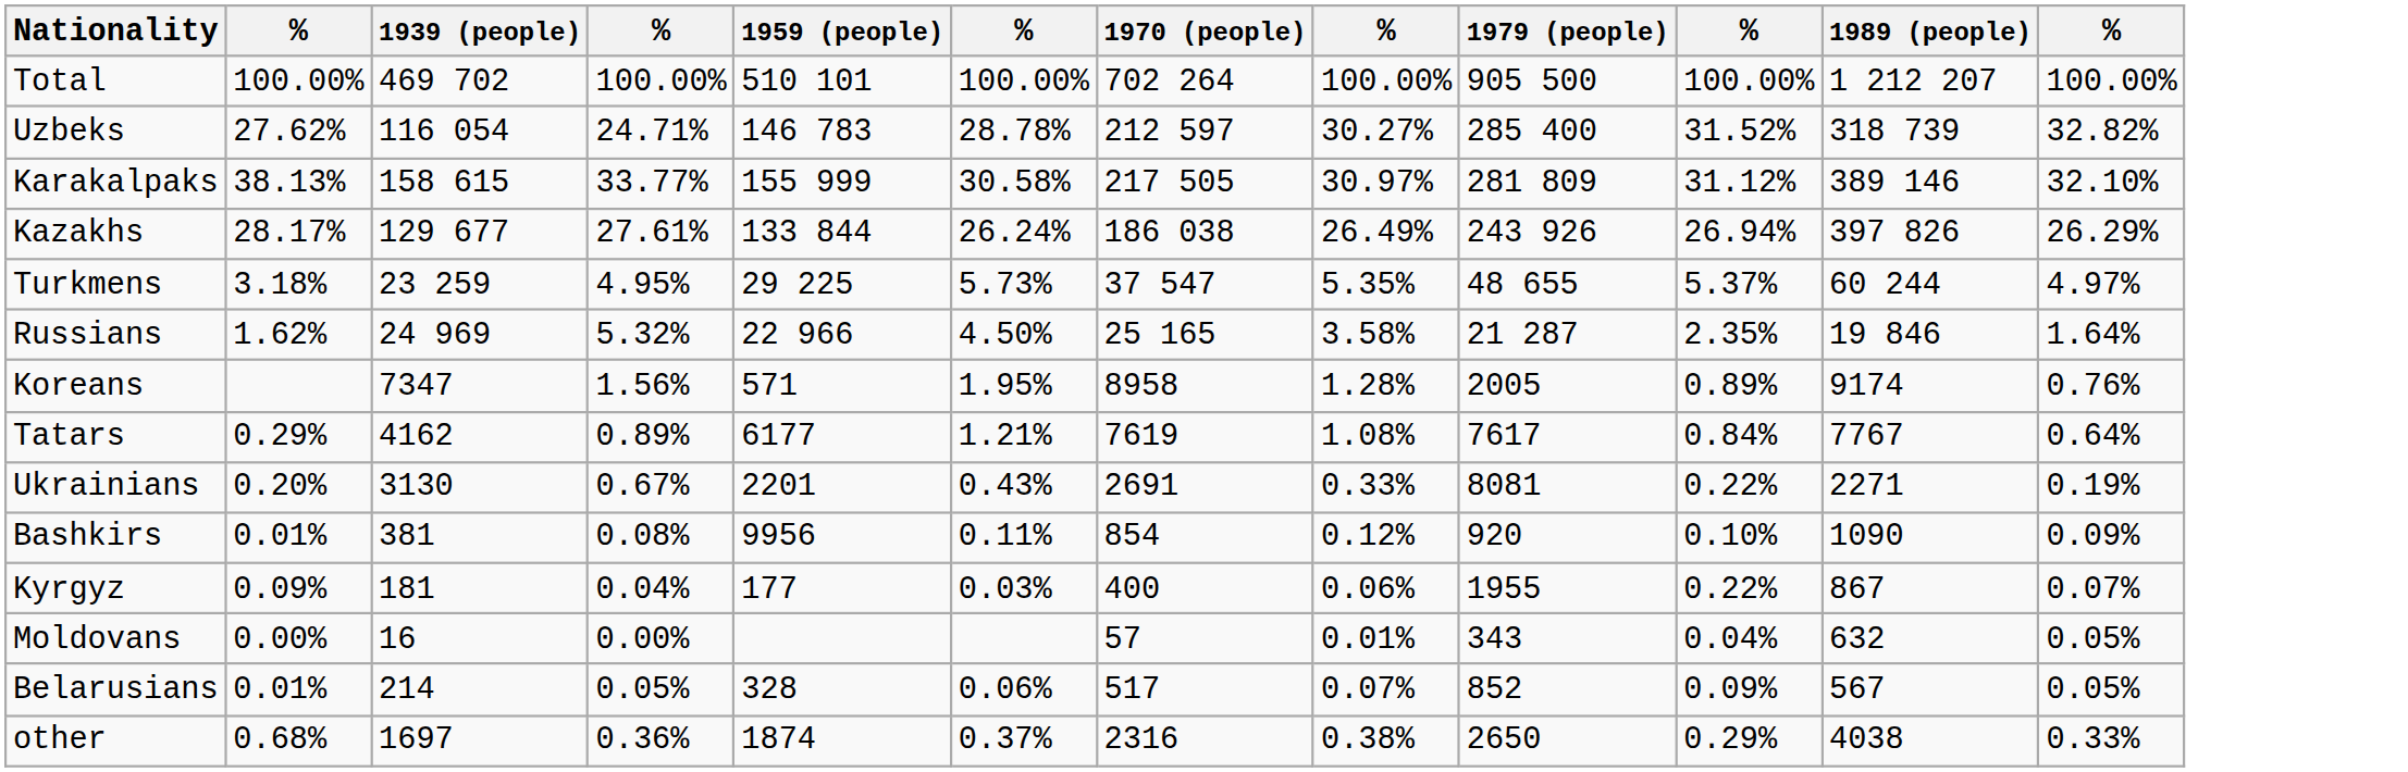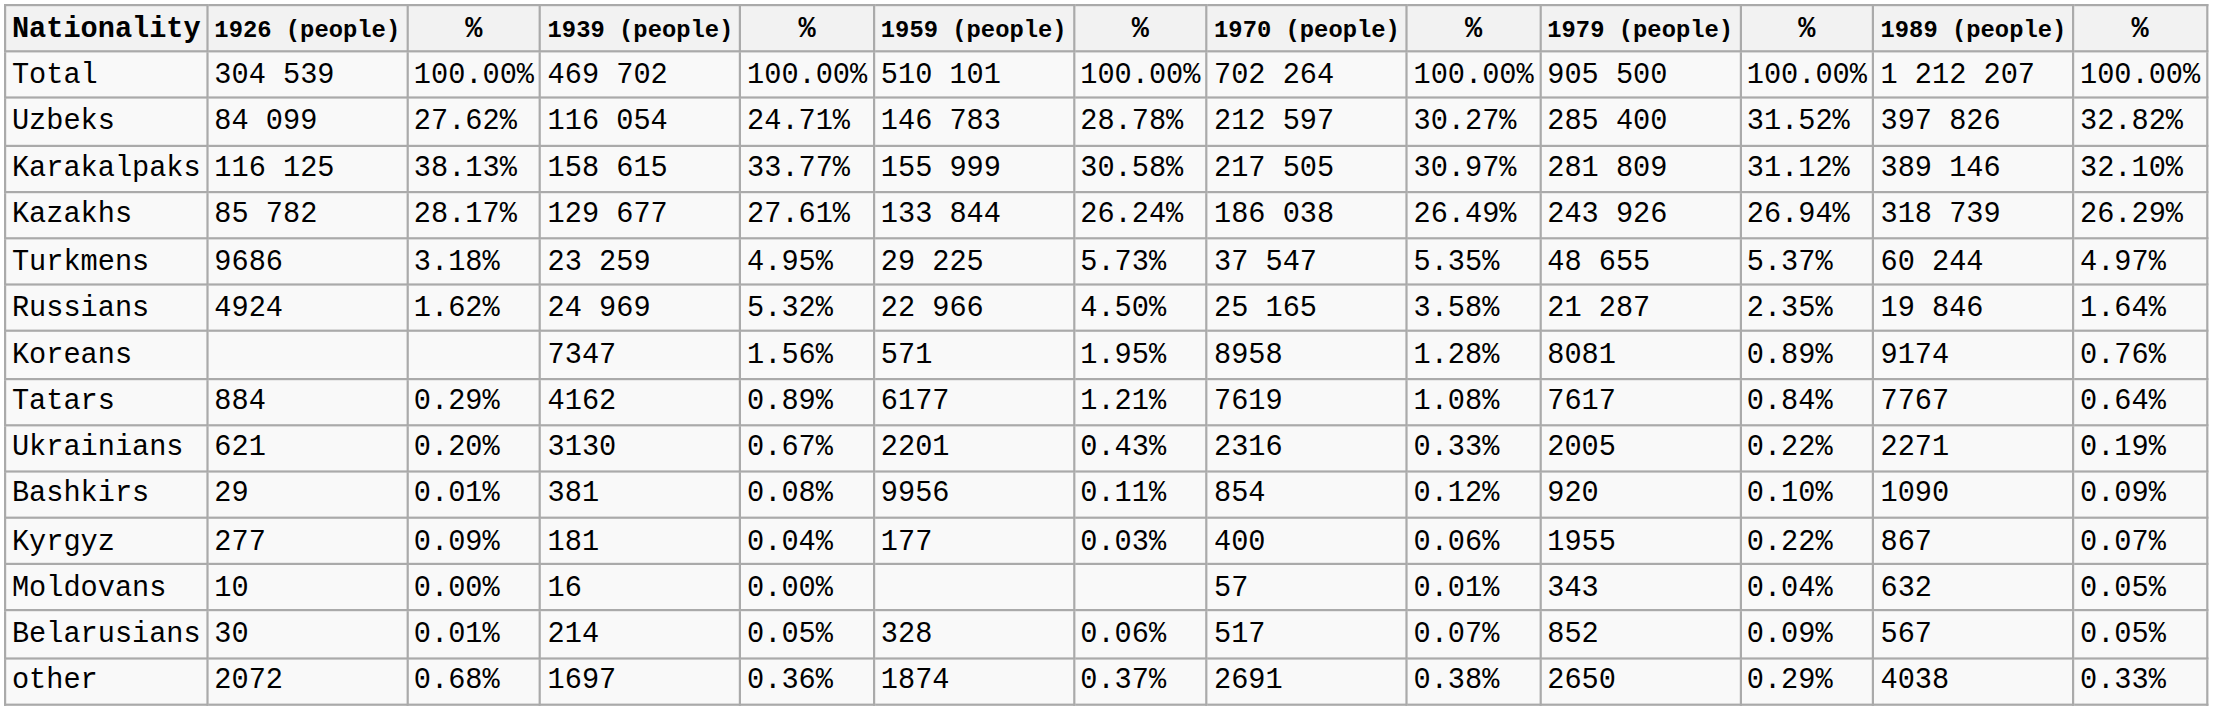 <table class="wikitable sortable">
 <tr>
 <th>Nationality</th>
+<th><small>1926  (people)</small></th>
 <th>%</th>
 <th><small>1939  (people)</small></th>
 <th>%</th>
 <th><small>1959  (people)</small></th>
 <th>%</th>
 <th><small>1970  (people)</small></th>
 <th>%</th>
 <th><small>1979  (people)</small></th>
 <th>%</th>
 <th><small>1989  (people)</small></th>
 <th>%</th>
 </tr>
 <tr>
 <td>Total</td>
+<td>304 539</td>
 <td>100.00%</td>
 <td>469 702</td>
 <td>100.00%</td>
 <td>510 101</td>
 <td>100.00%</td>
 <td>702 264</td>
 <td>100.00%</td>
 <td>905 500</td>
 <td>100.00%</td>
 <td>1 212 207</td>
 <td>100.00%</td>
 </tr>
 <tr>
 <td>Uzbeks</td>
+<td>84 099</td>
 <td>27.62%</td>
 <td>116 054</td>
 <td>24.71%</td>
 <td>146 783</td>
 <td>28.78%</td>
 <td>212 597</td>
 <td>30.27%</td>
 <td>285 400</td>
 <td>31.52%</td>
-<td>318 739</td>
+<td>397 826</td>
 <td>32.82%</td>
 </tr>
 <tr>
 <td>Karakalpaks</td>
+<td>116 125</td>
 <td>38.13%</td>
 <td>158 615</td>
 <td>33.77%</td>
 <td>155 999</td>
 <td>30.58%</td>
 <td>217 505</td>
 <td>30.97%</td>
 <td>281 809</td>
 <td>31.12%</td>
 <td>389 146</td>
 <td>32.10%</td>
 </tr>
 <tr>
 <td>Kazakhs</td>
+<td>85 782</td>
 <td>28.17%</td>
 <td>129 677</td>
 <td>27.61%</td>
 <td>133 844</td>
 <td>26.24%</td>
 <td>186 038</td>
 <td>26.49%</td>
 <td>243 926</td>
 <td>26.94%</td>
-<td>397 826</td>
+<td>318 739</td>
 <td>26.29%</td>
 </tr>
 <tr>
 <td>Turkmens</td>
+<td>9686</td>
 <td>3.18%</td>
 <td>23 259</td>
 <td>4.95%</td>
 <td>29 225</td>
 <td>5.73%</td>
 <td>37 547</td>
 <td>5.35%</td>
 <td>48 655</td>
 <td>5.37%</td>
 <td>60 244</td>
 <td>4.97%</td>
 </tr>
 <tr>
 <td>Russians</td>
+<td>4924</td>
 <td>1.62%</td>
 <td>24 969</td>
 <td>5.32%</td>
 <td>22 966</td>
 <td>4.50%</td>
 <td>25 165</td>
 <td>3.58%</td>
 <td>21 287</td>
 <td>2.35%</td>
 <td>19 846</td>
 <td>1.64%</td>
 </tr>
 <tr>
 <td>Koreans</td>
 <td></td>
+<td></td>
 <td>7347</td>
 <td>1.56%</td>
 <td>571</td>
 <td>1.95%</td>
 <td>8958</td>
 <td>1.28%</td>
-<td>2005</td>
+<td>8081</td>
 <td>0.89%</td>
 <td>9174</td>
 <td>0.76%</td>
 </tr>
 <tr>
 <td>Tatars</td>
+<td>884</td>
 <td>0.29%</td>
 <td>4162</td>
 <td>0.89%</td>
 <td>6177</td>
 <td>1.21%</td>
 <td>7619</td>
 <td>1.08%</td>
 <td>7617</td>
 <td>0.84%</td>
 <td>7767</td>
 <td>0.64%</td>
 </tr>
 <tr>
 <td>Ukrainians</td>
+<td>621</td>
 <td>0.20%</td>
 <td>3130</td>
 <td>0.67%</td>
 <td>2201</td>
 <td>0.43%</td>
-<td>2691</td>
+<td>2316</td>
 <td>0.33%</td>
-<td>8081</td>
+<td>2005</td>
 <td>0.22%</td>
 <td>2271</td>
 <td>0.19%</td>
 </tr>
 <tr>
 <td>Bashkirs</td>
+<td>29</td>
 <td>0.01%</td>
 <td>381</td>
 <td>0.08%</td>
 <td>9956</td>
 <td>0.11%</td>
 <td>854</td>
 <td>0.12%</td>
 <td>920</td>
 <td>0.10%</td>
 <td>1090</td>
 <td>0.09%</td>
 </tr>
 <tr>
 <td>Kyrgyz</td>
+<td>277</td>
 <td>0.09%</td>
 <td>181</td>
 <td>0.04%</td>
 <td>177</td>
 <td>0.03%</td>
 <td>400</td>
 <td>0.06%</td>
 <td>1955</td>
 <td>0.22%</td>
 <td>867</td>
 <td>0.07%</td>
 </tr>
 <tr>
 <td>Moldovans</td>
+<td>10</td>
 <td>0.00%</td>
 <td>16</td>
 <td>0.00%</td>
 <td></td>
 <td></td>
 <td>57</td>
 <td>0.01%</td>
 <td>343</td>
 <td>0.04%</td>
 <td>632</td>
 <td>0.05%</td>
 </tr>
 <tr>
 <td>Belarusians</td>
+<td>30</td>
 <td>0.01%</td>
 <td>214</td>
 <td>0.05%</td>
 <td>328</td>
 <td>0.06%</td>
 <td>517</td>
 <td>0.07%</td>
 <td>852</td>
 <td>0.09%</td>
 <td>567</td>
 <td>0.05%</td>
 </tr>
 <tr>
 <td>other</td>
+<td>2072</td>
 <td>0.68%</td>
 <td>1697</td>
 <td>0.36%</td>
 <td>1874</td>
 <td>0.37%</td>
-<td>2316</td>
+<td>2691</td>
 <td>0.38%</td>
 <td>2650</td>
 <td>0.29%</td>
 <td>4038</td>
 <td>0.33%</td>
 </tr>
 </table>
